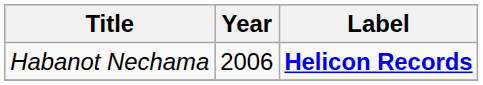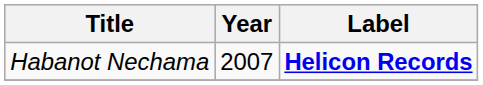 <table class="wikitable" style="font-size: 95%;">
 <tr>
 <th>Title</th>
 <th>Year</th>
 <th>Label</th>
 </tr>
 <tr>
 <td><em>Habanot Nechama</em></td>
-<td>2006</td>
+<td>2007</td>
 <td><strong><a href='#'>Helicon Records</a></strong></td>
 </tr>
 <tr>
 </tr>
 </table>
